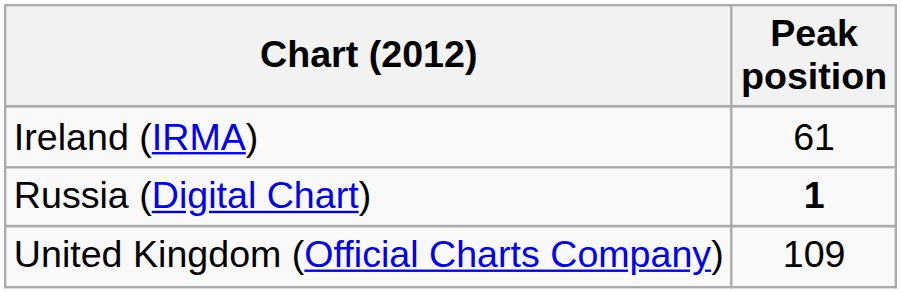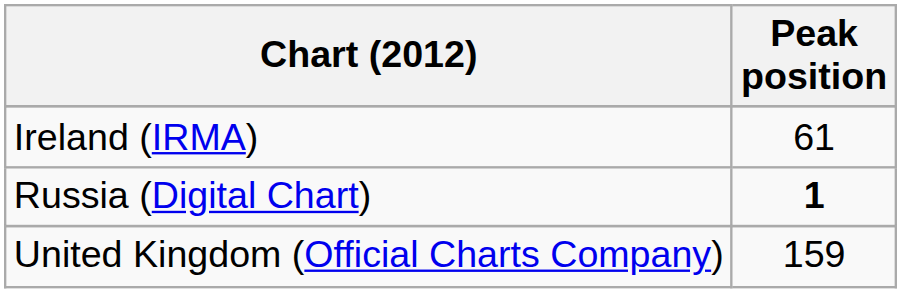 <table class="wikitable sortable">
 <tr>
 <th>Chart (2012)</th>
 <th style="text-align:center;">Peak<br>position</th>
 </tr>
 <tr>
 </tr>
 <tr>
 </tr>
 <tr>
 </tr>
 <tr>
 <td>Ireland (<a href='#'>IRMA</a>)</td>
 <td style="text-align:center;">61</td>
 </tr>
 <tr>
 <td>Russia (<a href='#'>Digital Chart</a>)</td>
 <td style="text-align:center;"><strong>1</strong></td>
 </tr>
 <tr>
 </tr>
 <tr>
 <td>United Kingdom (<a href='#'>Official Charts Company</a>)</td>
-<td style="text-align:center;">109</td>
+<td style="text-align:center;">159</td>
 </tr>
 </table>
